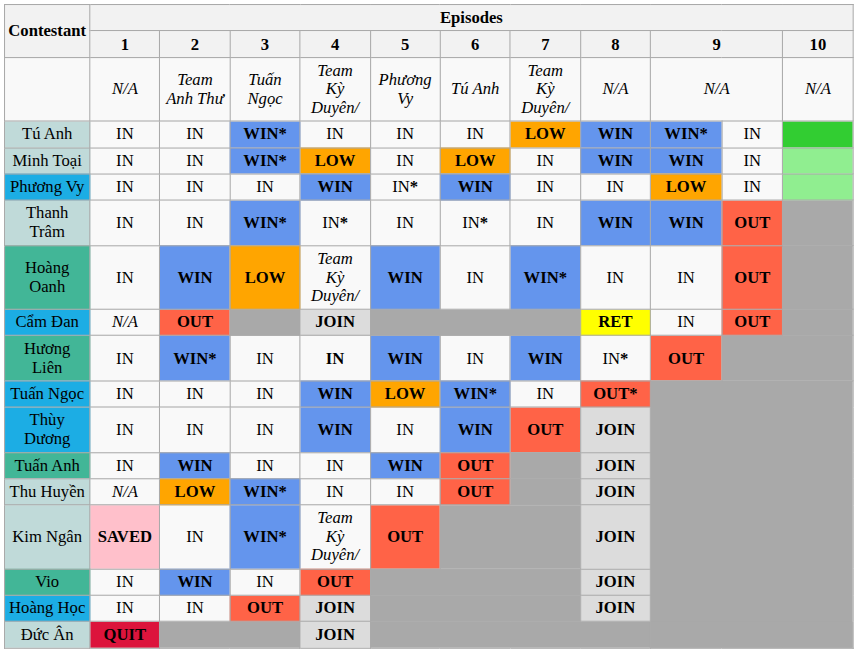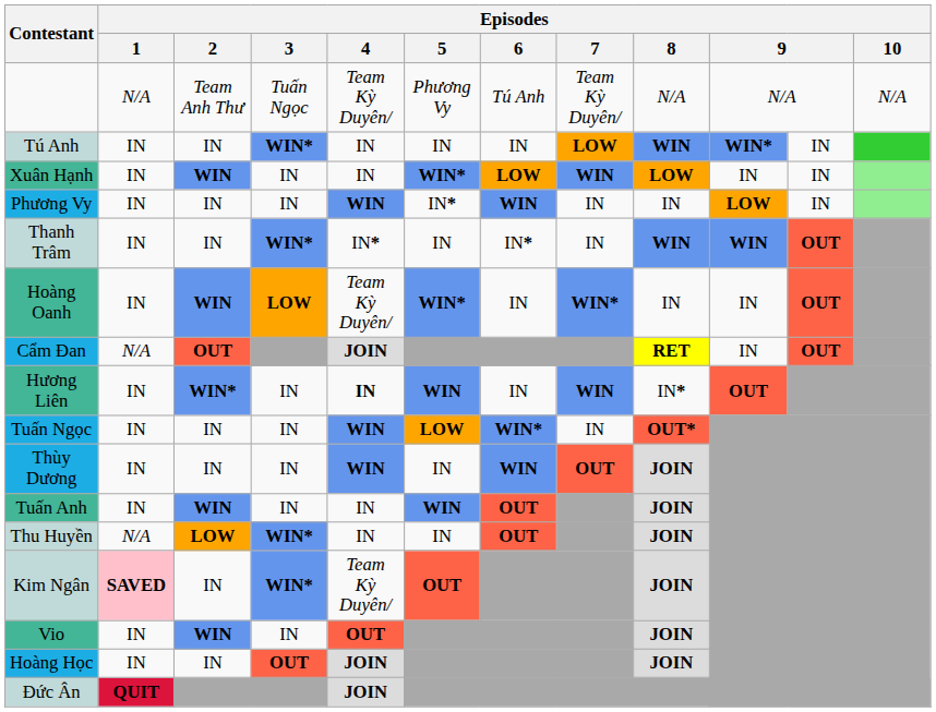 <table class="wikitable" style="text-align:center;">
 <tr>
 <th rowspan=2 width="60">Contestant</th>
 <th colspan="11">Episodes</th>
 </tr>
 <tr>
 <th style="width:60px;">1</th>
 <th style="width:60px;">2</th>
 <th style="width:60px;">3</th>
 <th style="width:60px;">4</th>
 <th style="width:60px;">5</th>
 <th style="width:60px;">6</th>
 <th style="width:60px;">7</th>
 <th style="width:60px;">8</th>
 <th colspan="2" style="width:120px;">9</th>
 <th style="width:60px;">10</th>
 </tr>
 <tr>
 <td></td>
 <td><em>N/A</em></td>
 <td><em>Team<br>Anh Thư</em></td>
 <td><em>Tuấn Ngọc</em></td>
 <td><em>Team<br>Kỳ Duyên/<br></em></td>
 <td><em>Phương Vy</em></td>
 <td><em>Tú Anh</em></td>
 <td><em>Team<br>Kỳ Duyên/<br></em></td>
 <td><em>N/A</em></td>
 <td colspan="2"><em>N/A</em></td>
 <td><em>N/A</em></td>
 </tr>
 <tr>
 <td style="background:#C0DAD9;">Tú Anh</td>
 <td>IN</td>
 <td>IN</td>
 <td style="background:cornflowerblue;"><strong>WIN*</strong></td>
 <td>IN</td>
 <td>IN</td>
 <td>IN</td>
 <td style="background:orange"><strong>LOW</strong></td>
 <td style="background:cornflowerblue"><strong>WIN</strong></td>
 <td style="background:cornflowerblue"><strong>WIN*</strong></td>
 <td>IN</td>
 <td bgcolor="limegreen"></td>
 </tr>
 <tr>
-<td style="background:#C0DAD9;">Minh Toại</td>
+<td style="background:#42B697;">Xuân Hạnh</td>
+<td>IN</td>
+<td style="background:cornflowerblue"><strong>WIN</strong></td>
 <td>IN</td>
 <td>IN</td>
-<td style="background:cornflowerblue;"><strong>WIN*</strong></td>
+<td style="background:cornflowerblue"><strong>WIN*</strong></td>
+<td style="background:orange"><strong>LOW</strong></td>
+<td style="background:cornflowerblue"><strong>WIN</strong></td>
 <td style="background:orange"><strong>LOW</strong></td>
 <td>IN</td>
-<td style="background:orange"><strong>LOW</strong></td>
-<td>IN</td>
-<td style="background:cornflowerblue"><strong>WIN</strong></td>
-<td style="background:cornflowerblue"><strong>WIN</strong></td>
 <td>IN</td>
 <td bgcolor="lightgreen"></td>
 </tr>
 <tr>
 <td style="background:#1CADE4;">Phương Vy</td>
 <td>IN</td>
 <td>IN</td>
 <td>IN</td>
 <td style="background:cornflowerblue"><strong>WIN</strong></td>
 <td>IN<strong>*</strong></td>
 <td style="background:cornflowerblue"><strong>WIN</strong></td>
 <td>IN</td>
 <td>IN</td>
 <td style="background:orange"><strong>LOW</strong></td>
 <td>IN</td>
 <td bgcolor="lightgreen"></td>
 </tr>
 <tr>
 <td style="background:#C0DAD9;">Thanh Trâm</td>
 <td>IN</td>
 <td>IN</td>
 <td style="background:cornflowerblue;"><strong>WIN*</strong></td>
 <td>IN<strong>*</strong></td>
 <td>IN</td>
 <td>IN<strong>*</strong></td>
 <td>IN</td>
 <td style="background:cornflowerblue"><strong>WIN</strong></td>
 <td style="background:cornflowerblue"><strong>WIN</strong></td>
 <td style="background:tomato"><strong>OUT</strong></td>
 <td style="background:darkgrey"></td>
 </tr>
 <tr>
 <td style="background:#42B697;">Hoàng Oanh</td>
 <td>IN</td>
 <td style="background:cornflowerblue"><strong>WIN</strong></td>
 <td style="background:orange"><strong>LOW</strong></td>
 <td><em>Team<br>Kỳ Duyên/<br></em></td>
-<td style="background:cornflowerblue"><strong>WIN</strong></td>
+<td style="background:cornflowerblue"><strong>WIN*</strong></td>
 <td>IN</td>
 <td style="background:cornflowerblue"><strong>WIN*</strong></td>
 <td>IN</td>
 <td>IN</td>
 <td style="background:tomato"><strong>OUT</strong></td>
 <td style="background:darkgrey"></td>
 </tr>
 <tr>
 <td style="background:#1CADE4;">Cẩm Đan</td>
 <td><em>N/A</em></td>
 <td style="background:tomato"><strong>OUT</strong></td>
 <td style="background:darkgrey"></td>
 <td style="background:gainsboro;"><strong>JOIN</strong></td>
 <td colspan="3" style="background:darkgrey"></td>
 <td style="background:yellow;"><strong>RET</strong></td>
 <td>IN</td>
 <td style="background:tomato"><strong>OUT</strong></td>
 <td style="background:darkgrey"></td>
 </tr>
 <tr>
 <td style="background:#42B697;">Hương Liên</td>
 <td>IN</td>
 <td style="background:cornflowerblue;"><strong>WIN*</strong></td>
 <td>IN</td>
 <td><strong>IN</strong></td>
 <td style="background:cornflowerblue"><strong>WIN</strong></td>
 <td>IN</td>
 <td style="background:cornflowerblue"><strong>WIN</strong></td>
 <td>IN<strong>*</strong></td>
 <td style="background:tomato"><strong>OUT</strong></td>
 <td colspan="2" style="background:darkgrey"></td>
 </tr>
 <tr>
 <td style="background:#1CADE4;">Tuấn Ngọc</td>
 <td>IN</td>
 <td>IN</td>
 <td>IN</td>
 <td style="background:cornflowerblue"><strong>WIN</strong></td>
 <td style="background:orange"><strong>LOW</strong></td>
 <td style="background:cornflowerblue"><strong>WIN*</strong></td>
 <td>IN</td>
 <td style="background:tomato"><strong>OUT*</strong></td>
 <td colspan="3" rowspan="8" style="background:darkgrey"></td>
 </tr>
 <tr>
 <td style="background:#1CADE4;">Thùy Dương</td>
 <td>IN</td>
 <td>IN</td>
 <td>IN</td>
 <td style="background:cornflowerblue"><strong>WIN</strong></td>
 <td>IN</td>
 <td style="background:cornflowerblue"><strong>WIN</strong></td>
 <td style="background:tomato"><strong>OUT</strong></td>
 <td style="background:gainsboro"><strong>JOIN</strong></td>
 </tr>
 <tr>
 <td style="background:#42B697;">Tuấn Anh</td>
 <td>IN</td>
 <td style="background:cornflowerblue"><strong>WIN</strong></td>
 <td>IN</td>
 <td>IN</td>
 <td style="background:cornflowerblue"><strong>WIN</strong></td>
 <td style="background:tomato"><strong>OUT</strong></td>
 <td style="background:darkgrey"></td>
 <td style="background:gainsboro;"><strong>JOIN</strong></td>
 </tr>
 <tr>
 <td style="background:#C0DAD9;">Thu Huyền</td>
 <td><em>N/A</em></td>
 <td style="background:orange"><strong>LOW</strong></td>
 <td style="background:cornflowerblue;"><strong>WIN*</strong></td>
 <td>IN</td>
 <td>IN</td>
 <td style="background:tomato"><strong>OUT</strong></td>
 <td style="background:darkgrey"></td>
 <td style="background:gainsboro;"><strong>JOIN</strong></td>
 </tr>
 <tr>
 <td style="background:#C0DAD9;">Kim Ngân</td>
 <td style="background:pink"><strong>SAVED</strong></td>
 <td>IN</td>
 <td style="background:cornflowerblue;"><strong>WIN*</strong></td>
 <td><em>Team<br>Kỳ Duyên/<br></em></td>
 <td style="background:tomato"><strong>OUT</strong></td>
 <td colspan="2" style="background:darkgrey"></td>
 <td style="background:gainsboro;"><strong>JOIN</strong></td>
 </tr>
 <tr>
 <td style="background:#42B697;">Vio</td>
 <td>IN</td>
 <td style="background:cornflowerblue"><strong>WIN</strong></td>
 <td>IN</td>
 <td style="background:tomato"><strong>OUT</strong></td>
 <td colspan="3" style="background:darkgrey"></td>
 <td style="background:gainsboro;"><strong>JOIN</strong></td>
 </tr>
 <tr>
 <td style="background:#1CADE4;">Hoàng Học</td>
 <td>IN</td>
 <td>IN</td>
 <td style="background:tomato"><strong>OUT</strong></td>
 <td style="background:gainsboro;"><strong>JOIN</strong></td>
 <td colspan="3" style="background:darkgrey"></td>
 <td style="background:gainsboro;"><strong>JOIN</strong></td>
 </tr>
 <tr>
 <td style="background:#C0DAD9;">Đức Ân</td>
 <td style="background:crimson;"><span><strong>QUIT</strong></span></td>
 <td colspan="2" style="background:darkgrey"></td>
 <td style="background:gainsboro;"><strong>JOIN</strong></td>
 <td colspan="7" style="background:darkgrey;"></td>
 </tr>
 </table>
